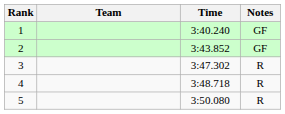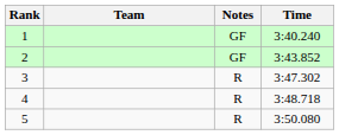 <table class=wikitable style="text-align:center">
 <tr>
 <th width=40>Rank</th>
 <th width=200>Team</th>
+<th width=50>Notes</th>
 <th width=80>Time</th>
-<th width=50>Notes</th>
 </tr>
 <tr style="background:#ccffcc;">
 <td>1</td>
 <td align=left></td>
+<td>GF</td>
 <td>3:40.240</td>
-<td>GF</td>
 </tr>
 <tr style="background:#ccffcc;">
 <td>2</td>
 <td align=left></td>
+<td>GF</td>
 <td>3:43.852</td>
-<td>GF</td>
 </tr>
 <tr>
 <td>3</td>
 <td align=left></td>
+<td>R</td>
 <td>3:47.302</td>
-<td>R</td>
 </tr>
 <tr>
 <td>4</td>
 <td align=left></td>
+<td>R</td>
 <td>3:48.718</td>
-<td>R</td>
 </tr>
 <tr>
 <td>5</td>
 <td align=left></td>
+<td>R</td>
 <td>3:50.080</td>
-<td>R</td>
 </tr>
 </table>
